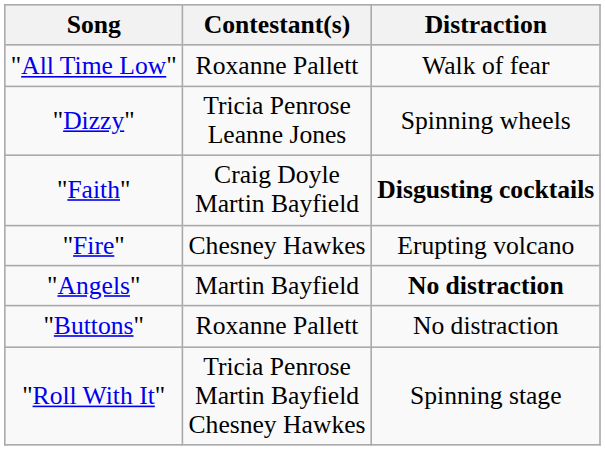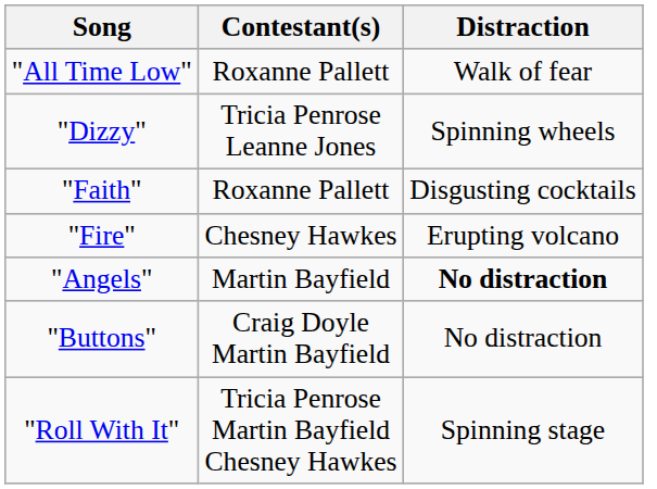 <table class="wikitable" style="text-align:center">
 <tr>
 <th>Song</th>
 <th>Contestant(s)</th>
 <th>Distraction</th>
 </tr>
 <tr>
 <td>"<a href='#'>All Time Low</a>"</td>
 <td>Roxanne Pallett</td>
 <td>Walk of fear</td>
 </tr>
 <tr>
 <td>"<a href='#'>Dizzy</a>"</td>
 <td>Tricia Penrose<br>Leanne Jones</td>
 <td>Spinning wheels</td>
 </tr>
 <tr>
 <td>"<a href='#'>Faith</a>"</td>
-<td>Craig Doyle<br>Martin Bayfield</td>
-<td><strong>Disgusting cocktails</strong></td>
+<td>Roxanne Pallett</td>
+<td>Disgusting cocktails</td>
 </tr>
 <tr>
 <td>"<a href='#'>Fire</a>"</td>
 <td>Chesney Hawkes</td>
 <td>Erupting volcano</td>
 </tr>
 <tr>
 <td>"<a href='#'>Angels</a>"</td>
 <td>Martin Bayfield</td>
 <td><strong>No distraction</strong></td>
 </tr>
 <tr>
 <td>"<a href='#'>Buttons</a>"</td>
-<td>Roxanne Pallett</td>
+<td>Craig Doyle<br>Martin Bayfield</td>
 <td>No distraction</td>
 </tr>
 <tr>
 <td>"<a href='#'>Roll With It</a>"</td>
 <td>Tricia Penrose<br>Martin Bayfield<br>Chesney Hawkes</td>
 <td>Spinning stage</td>
 </tr>
 </table>
